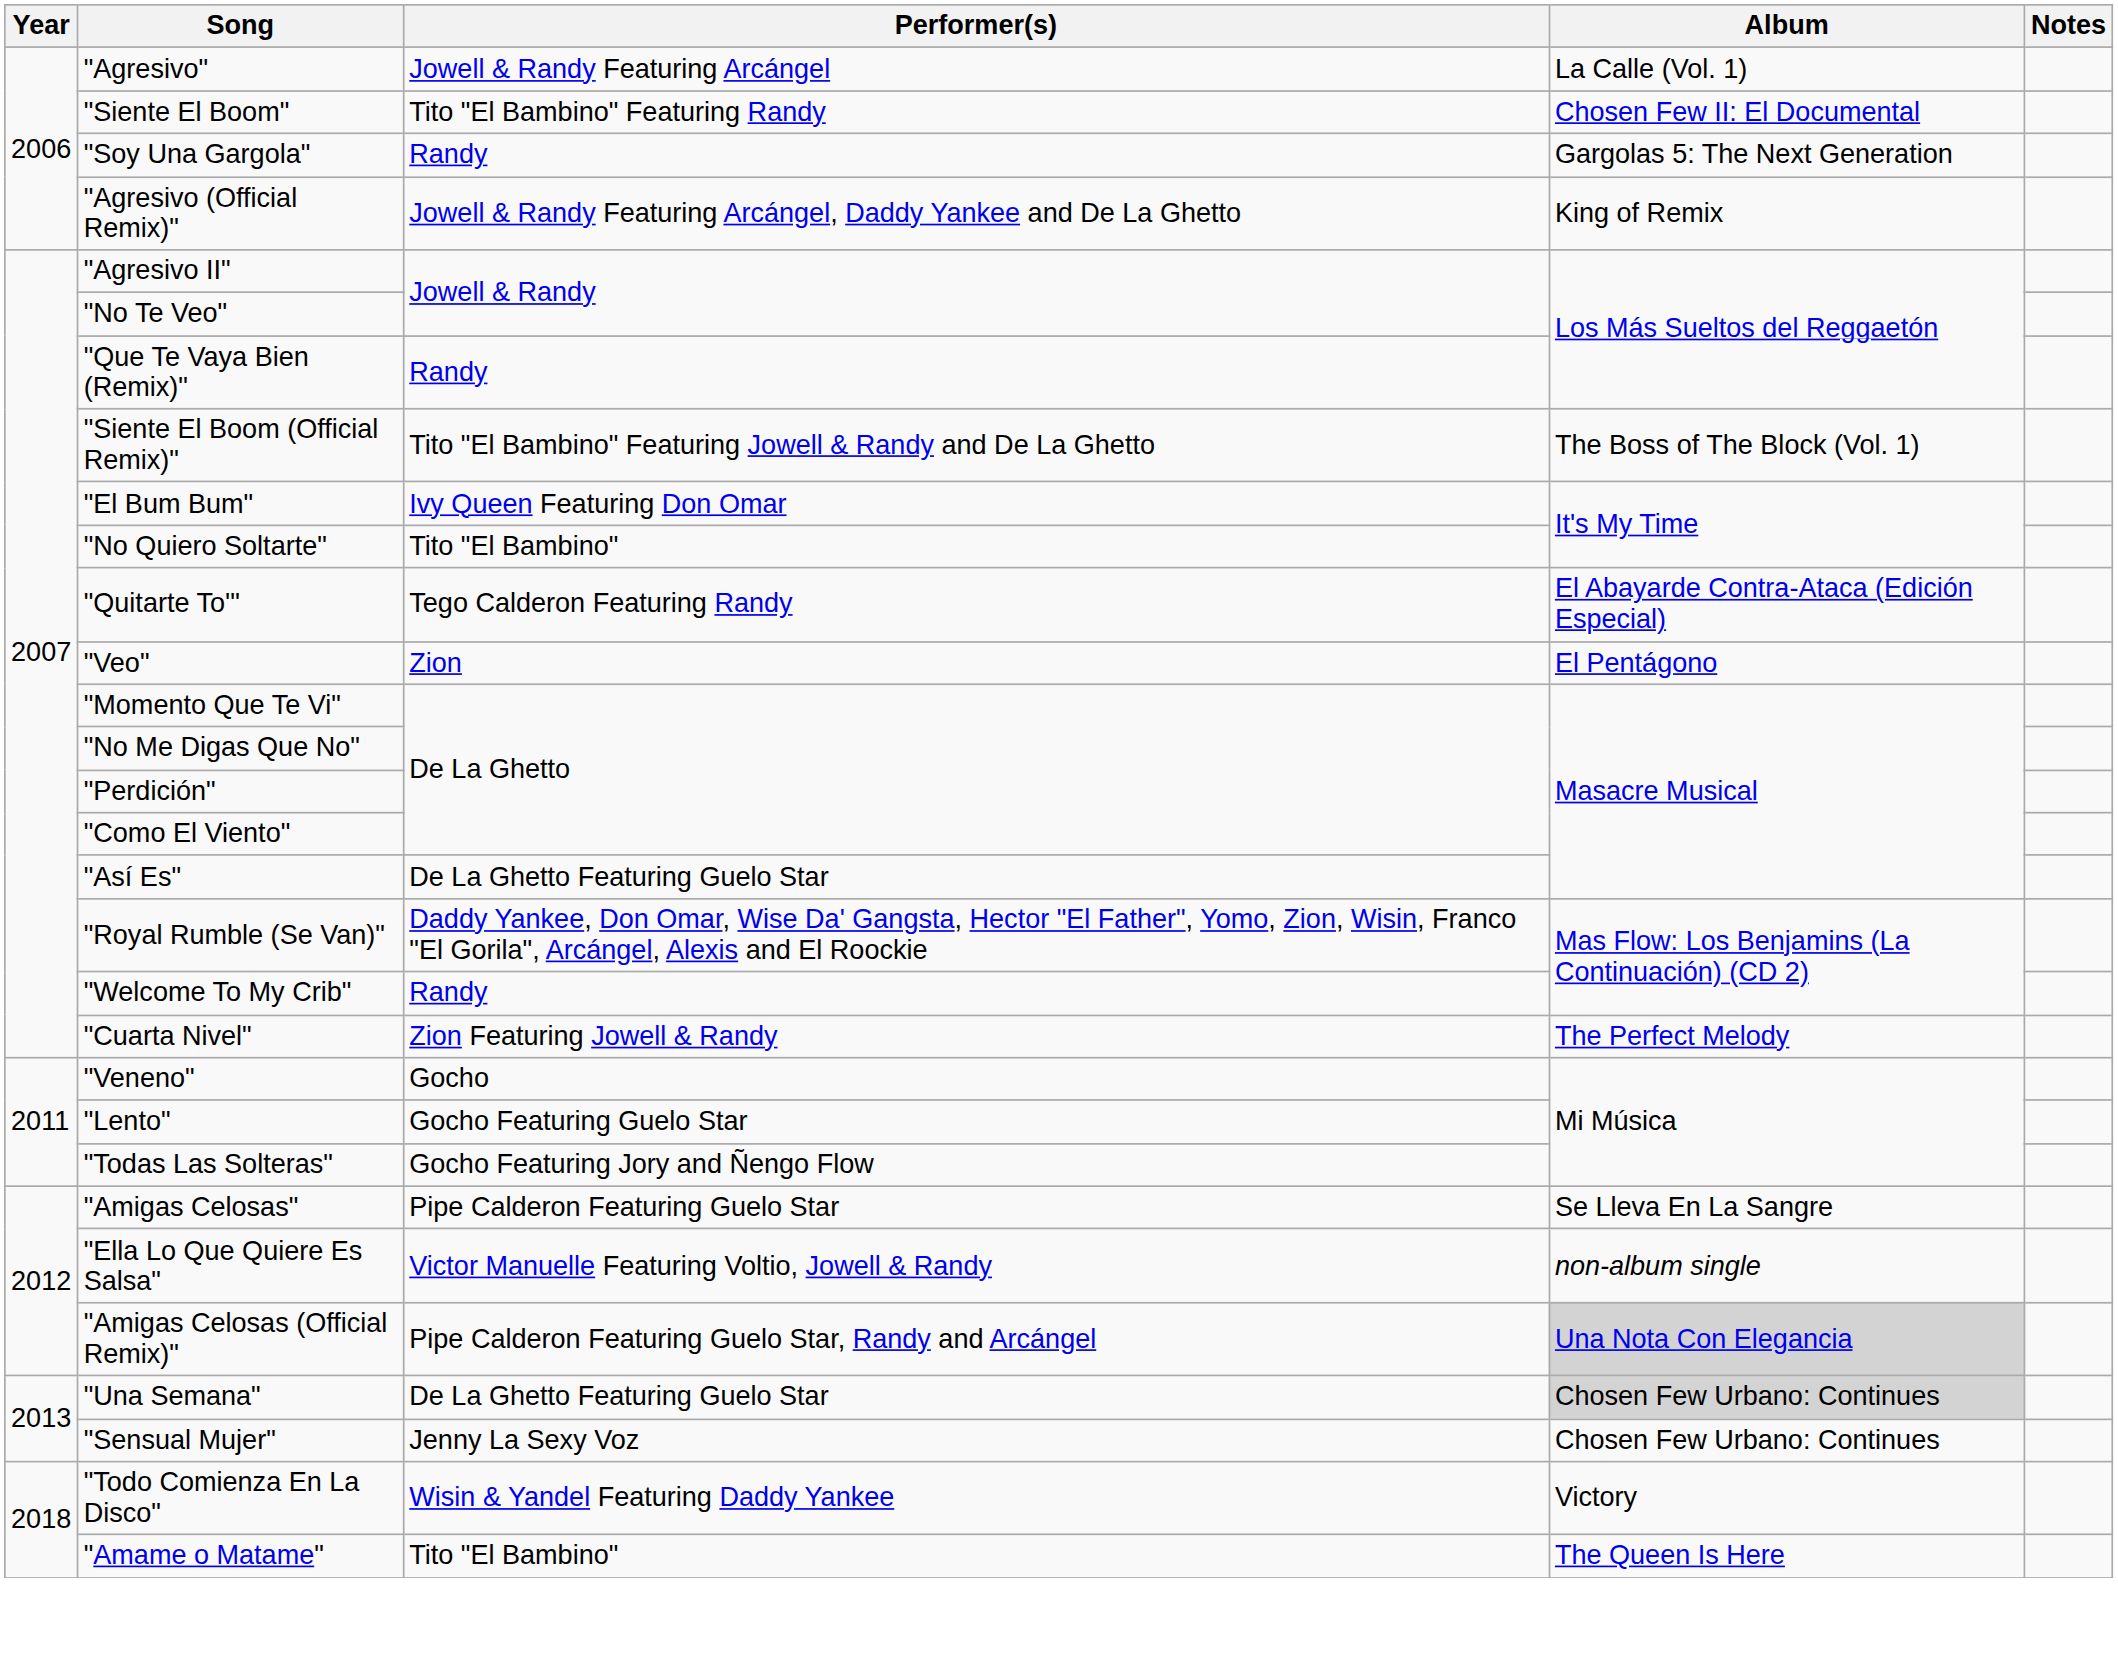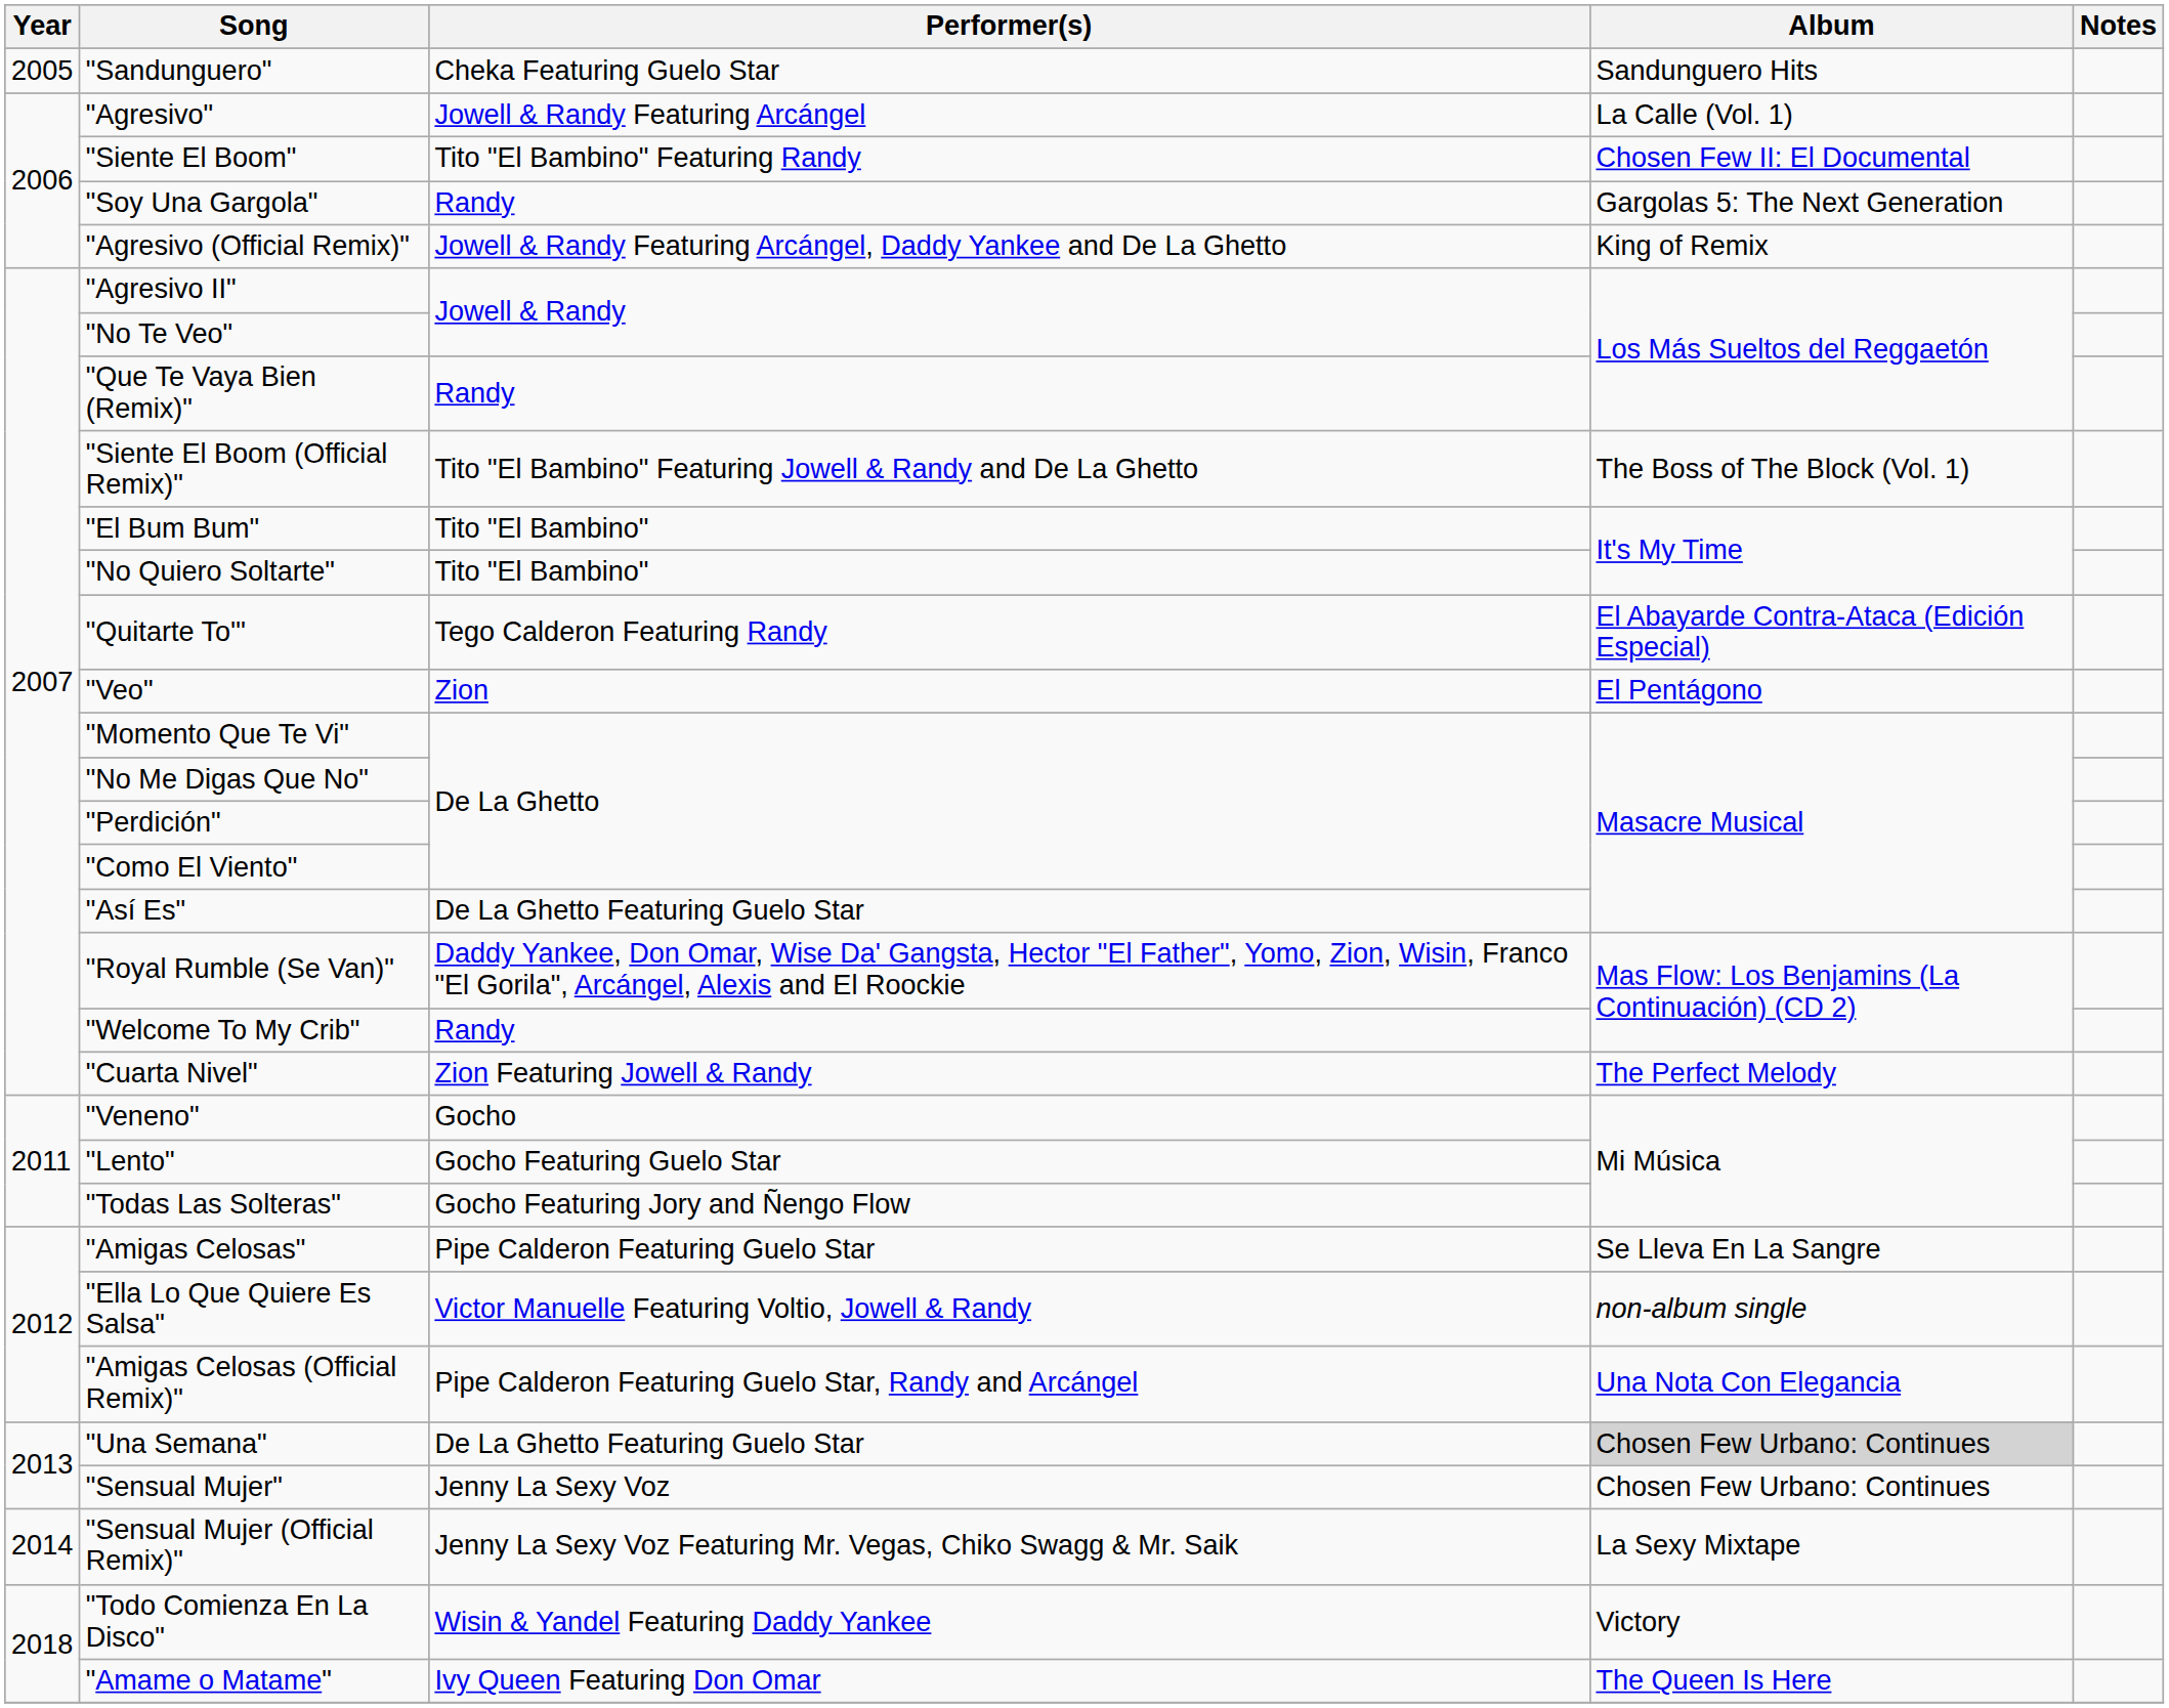 <table class="wikitable">
 <tr>
 <th>Year</th>
 <th>Song</th>
 <th>Performer(s)</th>
 <th>Album</th>
 <th>Notes</th>
+</tr>
+<tr>
+<td>2005</td>
+<td>"Sandunguero"</td>
+<td>Cheka Featuring Guelo Star</td>
+<td>Sandunguero Hits</td>
+<td></td>
 </tr>
 <tr>
 <td rowspan="4">2006</td>
 <td>"Agresivo"</td>
 <td><a href='#'>Jowell & Randy</a> Featuring <a href='#'>Arcángel</a></td>
 <td>La Calle (Vol. 1)</td>
 <td></td>
 </tr>
 <tr>
 <td>"Siente El Boom"</td>
 <td>Tito "El Bambino" Featuring <a href='#'>Randy</a></td>
 <td><a href='#'>Chosen Few II: El Documental</a></td>
 <td></td>
 </tr>
 <tr>
 <td>"Soy Una Gargola"</td>
 <td><a href='#'>Randy</a></td>
 <td>Gargolas 5: The Next Generation</td>
 <td></td>
 </tr>
 <tr>
 <td>"Agresivo (Official Remix)"</td>
 <td><a href='#'>Jowell & Randy</a> Featuring <a href='#'>Arcángel</a>, <a href='#'>Daddy Yankee</a> and De La Ghetto</td>
 <td>King of Remix</td>
 <td></td>
 </tr>
 <tr>
 <td rowspan="16">2007</td>
 <td>"Agresivo II"</td>
 <td rowspan="2"><a href='#'>Jowell & Randy</a></td>
 <td rowspan="3"><a href='#'>Los Más Sueltos del Reggaetón</a></td>
 <td></td>
 </tr>
 <tr>
 <td>"No Te Veo"</td>
 <td></td>
 </tr>
 <tr>
 <td>"Que Te Vaya Bien (Remix)"</td>
 <td><a href='#'>Randy</a></td>
 <td></td>
 </tr>
 <tr>
 <td>"Siente El Boom (Official Remix)"</td>
 <td>Tito "El Bambino" Featuring <a href='#'>Jowell & Randy</a> and De La Ghetto</td>
 <td>The Boss of The Block (Vol. 1)</td>
 <td></td>
 </tr>
 <tr>
 <td>"El Bum Bum"</td>
-<td><a href='#'>Ivy Queen</a> Featuring <a href='#'>Don Omar</a></td>
+<td>Tito "El Bambino"</td>
 <td rowspan="2"><a href='#'>It's My Time</a></td>
 <td></td>
 </tr>
 <tr>
 <td>"No Quiero Soltarte"</td>
 <td>Tito "El Bambino"</td>
 <td></td>
 </tr>
 <tr>
 <td>"Quitarte To'"</td>
 <td>Tego Calderon Featuring <a href='#'>Randy</a></td>
 <td><a href='#'>El Abayarde Contra-Ataca (Edición Especial)</a></td>
 <td></td>
 </tr>
 <tr>
 <td>"Veo"</td>
 <td><a href='#'>Zion</a></td>
 <td><a href='#'>El Pentágono</a></td>
 <td></td>
 </tr>
 <tr>
 <td>"Momento Que Te Vi"</td>
 <td rowspan="4">De La Ghetto</td>
 <td rowspan="5"><a href='#'>Masacre Musical</a></td>
 <td></td>
 </tr>
 <tr>
 <td>"No Me Digas Que No"</td>
 <td></td>
 </tr>
 <tr>
 <td>"Perdición"</td>
 <td></td>
 </tr>
 <tr>
 <td>"Como El Viento"</td>
 <td></td>
 </tr>
 <tr>
 <td>"Así Es"</td>
 <td>De La Ghetto Featuring Guelo Star</td>
 <td></td>
 </tr>
 <tr>
 <td>"Royal Rumble (Se Van)"</td>
 <td><a href='#'>Daddy Yankee</a>, <a href='#'>Don Omar</a>, <a href='#'>Wise Da' Gangsta</a>, <a href='#'>Hector "El Father"</a>, <a href='#'>Yomo</a>, <a href='#'>Zion</a>, <a href='#'>Wisin</a>, Franco "El Gorila", <a href='#'>Arcángel</a>, <a href='#'>Alexis</a> and El Roockie</td>
 <td rowspan="2"><a href='#'>Mas Flow: Los Benjamins (La Continuación) (CD 2)</a></td>
 <td></td>
 </tr>
 <tr>
 <td>"Welcome To My Crib"</td>
 <td><a href='#'>Randy</a></td>
 <td></td>
 </tr>
 <tr>
 <td>"Cuarta Nivel"</td>
 <td><a href='#'>Zion</a> Featuring <a href='#'>Jowell & Randy</a></td>
 <td><a href='#'>The Perfect Melody</a></td>
 </tr>
 <tr>
 <td rowspan="3">2011</td>
 <td>"Veneno"</td>
 <td>Gocho</td>
 <td rowspan="3">Mi Música</td>
 <td></td>
 </tr>
 <tr>
 <td>"Lento"</td>
 <td>Gocho Featuring Guelo Star</td>
 <td></td>
 </tr>
 <tr>
 <td>"Todas Las Solteras"</td>
 <td>Gocho Featuring Jory and Ñengo Flow</td>
 <td></td>
 </tr>
 <tr>
 <td rowspan="3">2012</td>
 <td>"Amigas Celosas"</td>
 <td>Pipe Calderon Featuring Guelo Star</td>
 <td>Se Lleva En La Sangre</td>
 <td></td>
 </tr>
 <tr>
 <td>"Ella Lo Que Quiere Es Salsa"</td>
 <td><a href='#'>Victor Manuelle</a> Featuring Voltio, <a href='#'>Jowell & Randy</a></td>
 <td><em>non-album single</em></td>
 <td></td>
 </tr>
 <tr>
 <td>"Amigas Celosas (Official Remix)"</td>
 <td>Pipe Calderon Featuring Guelo Star, <a href='#'>Randy</a> and <a href='#'>Arcángel</a></td>
-<td style="background: lightgrey;"><a href='#'>Una Nota Con Elegancia</a></td>
+<td><a href='#'>Una Nota Con Elegancia</a></td>
 <td></td>
 </tr>
 <tr>
 <td rowspan="2">2013</td>
 <td>"Una Semana"</td>
 <td>De La Ghetto Featuring Guelo Star</td>
 <td style="background: lightgrey;">Chosen Few Urbano: Continues</td>
 <td></td>
 </tr>
 <tr>
 <td>"Sensual Mujer"</td>
 <td>Jenny La Sexy Voz</td>
 <td>Chosen Few Urbano: Continues</td>
 <td></td>
 </tr>
 <tr>
+<td>2014</td>
+<td>"Sensual Mujer (Official Remix)"</td>
+<td>Jenny La Sexy Voz Featuring Mr. Vegas, Chiko Swagg & Mr. Saik</td>
+<td>La Sexy Mixtape</td>
+<td></td>
+</tr>
+<tr>
 <td rowspan="2">2018</td>
 <td>"Todo Comienza En La Disco"</td>
 <td><a href='#'>Wisin & Yandel</a> Featuring <a href='#'>Daddy Yankee</a></td>
 <td>Victory</td>
 <td></td>
 </tr>
 <tr>
 <td>"<a href='#'>Amame o Matame</a>"</td>
-<td>Tito "El Bambino"</td>
+<td><a href='#'>Ivy Queen</a> Featuring <a href='#'>Don Omar</a></td>
 <td><a href='#'>The Queen Is Here</a></td>
 <td></td>
 </tr>
 <tr>
 </tr>
 </table>
